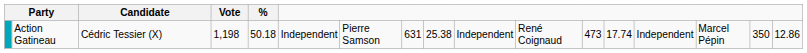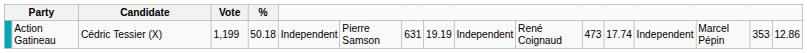 <table class="wikitable">
 <tr>
 <th bgcolor="#DDDDFF" width="100px" colspan="2">Party</th>
 <th bgcolor="#DDDDFF" width="200px">Candidate</th>
 <th bgcolor="#DDDDFF" width="50px">Vote</th>
 <th bgcolor="#DDDDFF" width="30px">%</th>
 </tr>
 <tr>
 <td bgcolor=#00a7ba> </td>
 <td>Action Gatineau</td>
 <td>Cédric Tessier (X)</td>
-<td>1,198</td>
+<td>1,199</td>
 <td>50.18<br></td>
 <td>Independent</td>
 <td>Pierre Samson</td>
 <td>631</td>
-<td>25.38<br></td>
+<td>19.19<br></td>
 <td>Independent</td>
 <td>René Coignaud</td>
 <td>473</td>
 <td>17.74<br></td>
 <td>Independent</td>
 <td>Marcel Pépin</td>
-<td>350</td>
+<td>353</td>
 <td>12.86</td>
 </tr>
 </table>
